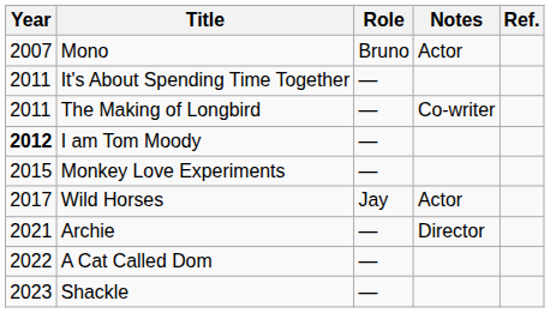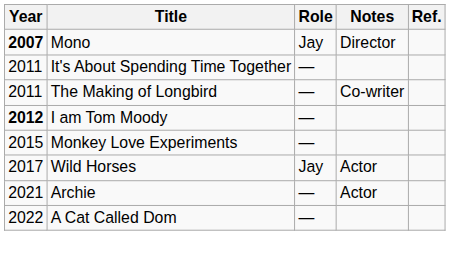 <table class="wikitable sortable">
 <tr>
 <th>Year</th>
 <th>Title</th>
 <th>Role</th>
 <th>Notes</th>
 <th>Ref.</th>
 </tr>
 <tr>
-<td>2007</td>
+<td><strong>2007</strong></td>
 <td>Mono</td>
-<td>Bruno</td>
-<td>Actor</td>
+<td>Jay</td>
+<td>Director</td>
 <td></td>
 </tr>
 <tr>
 <td>2011</td>
 <td>It's About Spending Time Together</td>
 <td>—</td>
 <td></td>
 <td></td>
 </tr>
 <tr>
 <td>2011</td>
 <td>The Making of Longbird</td>
 <td>—</td>
 <td>Co-writer</td>
 <td></td>
 </tr>
 <tr>
 <td><strong>2012</strong></td>
 <td>I am Tom Moody</td>
 <td>—</td>
 <td></td>
 <td></td>
 </tr>
 <tr>
 <td>2015</td>
 <td>Monkey Love Experiments</td>
 <td>—</td>
 <td></td>
 <td></td>
 </tr>
 <tr>
 <td>2017</td>
 <td>Wild Horses</td>
 <td>Jay</td>
 <td>Actor</td>
 <td></td>
 </tr>
 <tr>
 <td>2021</td>
 <td>Archie</td>
 <td>—</td>
-<td>Director</td>
+<td>Actor</td>
 <td></td>
 </tr>
 <tr>
 <td>2022</td>
 <td>A Cat Called Dom</td>
 <td>—</td>
 <td></td>
 <td></td>
 </tr>
-<tr>
-<td>2023</td>
-<td>Shackle</td>
-<td>—</td>
-<td></td>
-<td></td>
-</tr>
 </table>
